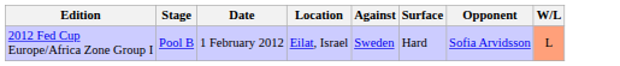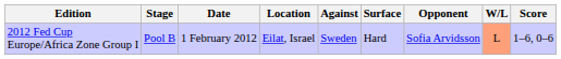 <table class=wikitable style=font-size:97%>
 <tr>
 <th>Edition</th>
 <th>Stage</th>
 <th>Date</th>
 <th>Location</th>
 <th>Against</th>
 <th>Surface</th>
 <th>Opponent</th>
 <th>W/L</th>
+<th>Score</th>
 </tr>
 <tr style="background:#CCCCFF;">
 <td><a href='#'>2012 Fed Cup</a> <br> Europe/Africa Zone Group I</td>
 <td><a href='#'>Pool B</a></td>
 <td>1 February 2012</td>
 <td><a href='#'>Eilat</a>, Israel</td>
 <td> <a href='#'>Sweden</a></td>
 <td>Hard</td>
 <td><a href='#'>Sofia Arvidsson</a></td>
 <td style="text-align:center; background:#ffa07a;">L</td>
+<td>1–6, 0–6</td>
 </tr>
 </table>
